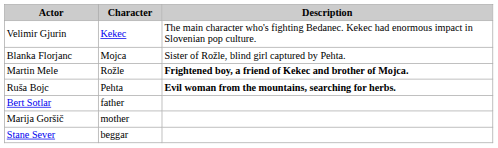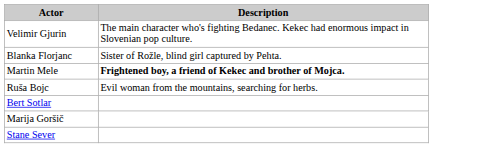 <table class="wikitable plainrowheaders" style="background:#fff; font-size:86%; line-height:15px;">
 <tr>
 <th style="background:#ccc;" width="120">Actor</th>
-<th style="background:#ccc;" width="80">Character</th>
 <th style="background:#ccc;" width="440">Description</th>
 </tr>
 <tr>
 <td>Velimir Gjurin</td>
-<td><a href='#'>Kekec</a></td>
 <td>The main character who's fighting Bedanec. Kekec had enormous impact in Slovenian pop culture.</td>
 </tr>
 <tr>
 <td>Blanka Florjanc</td>
-<td>Mojca</td>
 <td>Sister of Rožle, blind girl captured by Pehta.</td>
 </tr>
 <tr>
 <td>Martin Mele</td>
-<td>Rožle</td>
 <td><strong>Frightened boy, a friend of Kekec and brother of Mojca.</strong></td>
 </tr>
 <tr>
 <td>Ruša Bojc</td>
-<td>Pehta</td>
-<td><strong>Evil woman from the mountains, searching for herbs.</strong></td>
+<td>Evil woman from the mountains, searching for herbs.</td>
 </tr>
 <tr>
 <td><a href='#'>Bert Sotlar</a></td>
-<td>father</td>
 <td></td>
 </tr>
 <tr>
 <td>Marija Goršič</td>
-<td>mother</td>
 <td></td>
 </tr>
 <tr>
 <td><a href='#'>Stane Sever</a></td>
-<td>beggar</td>
 <td></td>
 </tr>
 </table>
